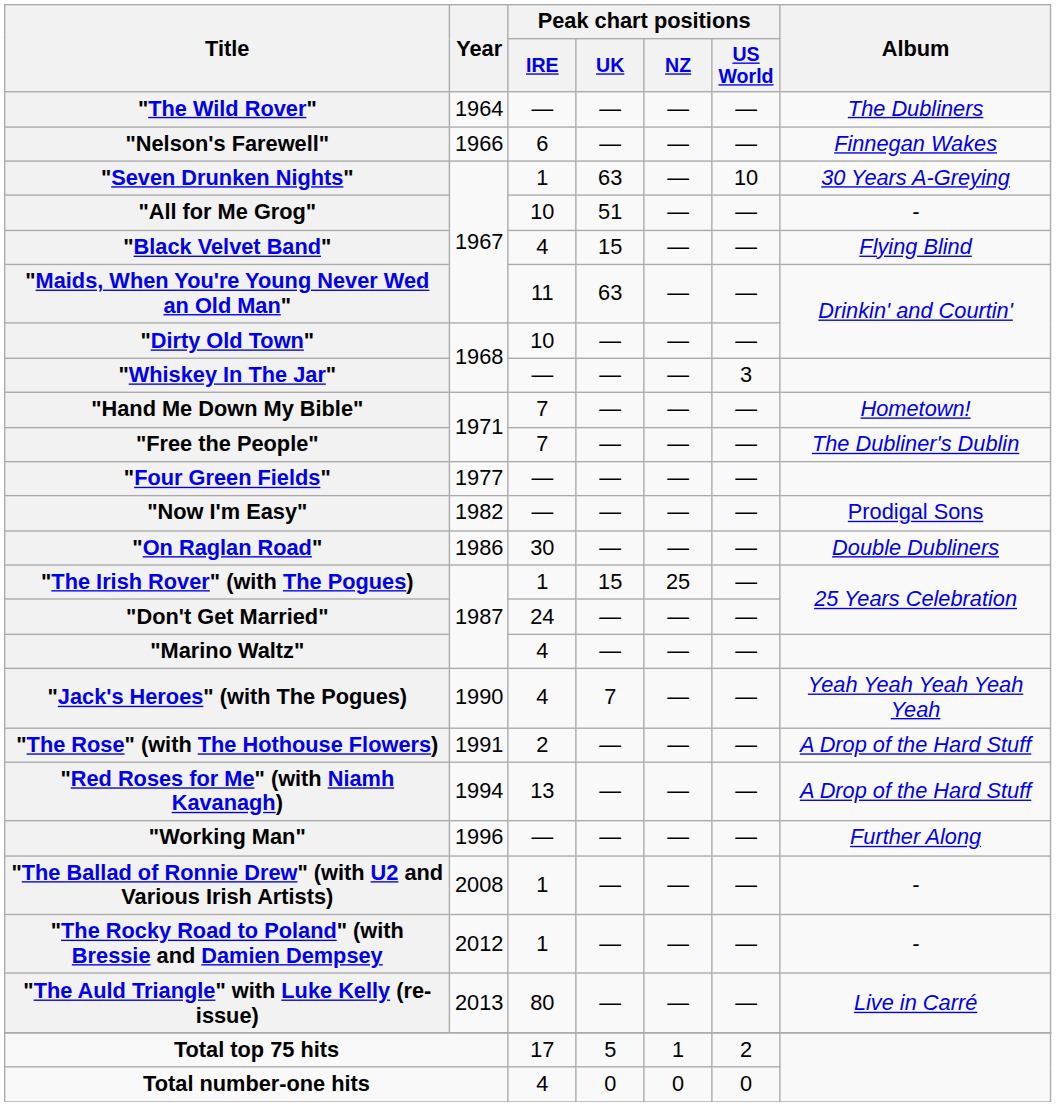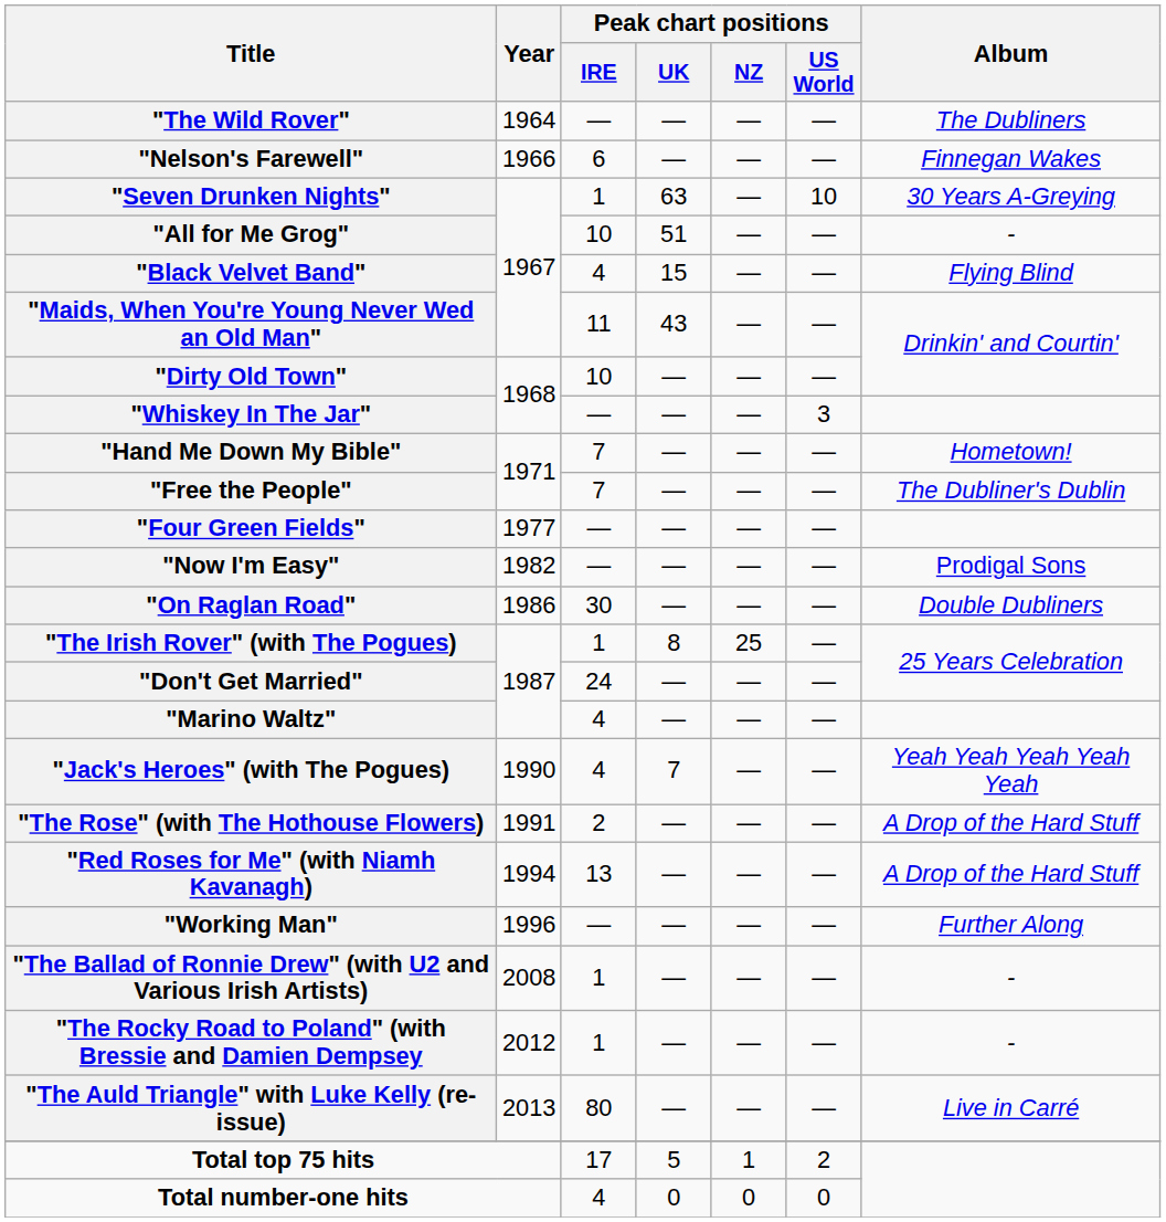 <table class="wikitable plainrowheaders" style="text-align:center;">
 <tr>
 <th scope="col" rowspan="2" style="width:20em;">Title</th>
 <th scope="col" rowspan="2">Year</th>
 <th scope="col" colspan="4">Peak chart positions</th>
 <th scope="col" rowspan="2" style="width:12em;">Album</th>
 </tr>
 <tr>
 <th scope="col" style="width:3em;font-size:90%;"><a href='#'>IRE</a><br></th>
 <th scope="col" style="width:3em;font-size:90%;"><a href='#'>UK</a><br></th>
 <th scope="col" style="width:3em;font-size:90%;"><a href='#'>NZ</a><br></th>
 <th scope="col" style="width:3em;font-size:90%;"><a href='#'>US World</a><br></th>
 </tr>
 <tr>
 <th scope="row">"<a href='#'>The Wild Rover</a>"</th>
 <td>1964</td>
 <td>—</td>
 <td>—</td>
 <td>—</td>
 <td>—</td>
 <td><em><a href='#'>The Dubliners</a></em></td>
 </tr>
 <tr>
 <th scope="row">"Nelson's Farewell"</th>
 <td>1966</td>
 <td>6</td>
 <td>—</td>
 <td>—</td>
 <td>—</td>
 <td><em><a href='#'>Finnegan Wakes</a></em></td>
 </tr>
 <tr>
 <th scope="row">"<a href='#'>Seven Drunken Nights</a>"</th>
 <td rowspan="4">1967</td>
 <td>1</td>
 <td>63</td>
 <td>—</td>
 <td>10</td>
 <td><em><a href='#'>30 Years A-Greying</a></em></td>
 </tr>
 <tr>
 <th scope="row">"All for Me Grog"</th>
 <td>10</td>
 <td>51</td>
 <td>—</td>
 <td>—</td>
 <td><em>-</em></td>
 </tr>
 <tr>
 <th scope="row">"<a href='#'>Black Velvet Band</a>"</th>
 <td>4</td>
 <td>15</td>
 <td>—</td>
 <td>—</td>
 <td><em><a href='#'>Flying Blind</a></em></td>
 </tr>
 <tr>
 <th scope="row">"<a href='#'>Maids, When You're Young Never Wed an Old Man</a>"</th>
 <td>11</td>
-<td>63</td>
+<td>43</td>
 <td>—</td>
 <td>—</td>
 <td rowspan="2"><em><a href='#'>Drinkin' and Courtin'</a></em></td>
 </tr>
 <tr>
 <th scope="row">"<a href='#'>Dirty Old Town</a>"</th>
 <td rowspan="2">1968</td>
 <td>10</td>
 <td>—</td>
 <td>—</td>
 <td>—</td>
 </tr>
 <tr>
 <th scope="row">"<a href='#'>Whiskey In The Jar</a>"</th>
 <td>—</td>
 <td>—</td>
 <td>—</td>
 <td>3</td>
 </tr>
 <tr>
 <th scope="row">"Hand Me Down My Bible"</th>
 <td rowspan="2">1971</td>
 <td>7</td>
 <td>—</td>
 <td>—</td>
 <td>—</td>
 <td><em><a href='#'>Hometown!</a></em></td>
 </tr>
 <tr>
 <th scope="row">"Free the People"</th>
 <td>7</td>
 <td>—</td>
 <td>—</td>
 <td>—</td>
 <td><em><a href='#'>The Dubliner's Dublin</a></em></td>
 </tr>
 <tr>
 <th scope="row">"<a href='#'>Four Green Fields</a>"</th>
 <td>1977</td>
 <td>—</td>
 <td>—</td>
 <td>—</td>
 <td>—</td>
 <td></td>
 </tr>
 <tr>
 <th scope="row">"Now I'm Easy"</th>
 <td>1982</td>
 <td>—</td>
 <td>—</td>
 <td>—</td>
 <td>—</td>
 <td><a href='#'>Prodigal Sons</a></td>
 </tr>
 <tr>
 <th scope="row">"<a href='#'>On Raglan Road</a>"</th>
 <td>1986</td>
 <td>30</td>
 <td>—</td>
 <td>—</td>
 <td>—</td>
 <td><em><a href='#'>Double Dubliners</a></em></td>
 </tr>
 <tr>
 <th scope="row">"<a href='#'>The Irish Rover</a>" (with <a href='#'>The Pogues</a>)</th>
 <td rowspan="3">1987</td>
 <td>1</td>
-<td>15</td>
+<td>8</td>
 <td>25</td>
 <td>—</td>
 <td rowspan="2"><em><a href='#'>25 Years Celebration</a></em></td>
 </tr>
 <tr>
 <th scope="row">"Don't Get Married"</th>
 <td>24</td>
 <td>—</td>
 <td>—</td>
 <td>—</td>
 </tr>
 <tr>
 <th scope="row">"Marino Waltz"</th>
 <td>4</td>
 <td>—</td>
 <td>—</td>
 <td>—</td>
 </tr>
 <tr>
 <th scope="row">"<a href='#'>Jack's Heroes</a>" (with The Pogues)</th>
 <td>1990</td>
 <td>4</td>
 <td>7</td>
 <td>—</td>
 <td>—</td>
 <td><em><a href='#'>Yeah Yeah Yeah Yeah Yeah</a></em></td>
 </tr>
 <tr>
 <th scope="row">"<a href='#'>The Rose</a>" (with <a href='#'>The Hothouse Flowers</a>)</th>
 <td>1991</td>
 <td>2</td>
 <td>—</td>
 <td>—</td>
 <td>—</td>
 <td><em><a href='#'>A Drop of the Hard Stuff</a></em></td>
 </tr>
 <tr>
 <th scope="row">"<a href='#'>Red Roses for Me</a>" (with <a href='#'>Niamh Kavanagh</a>)</th>
 <td>1994</td>
 <td>13</td>
 <td>—</td>
 <td>—</td>
 <td>—</td>
 <td><em><a href='#'>A Drop of the Hard Stuff</a></em></td>
 </tr>
 <tr>
 <th scope="row">"Working Man"</th>
 <td>1996</td>
 <td>—</td>
 <td>—</td>
 <td>—</td>
 <td>—</td>
 <td><em><a href='#'>Further Along</a></em></td>
 </tr>
 <tr>
 <th scope="row">"<a href='#'>The Ballad of Ronnie Drew</a>" (with <a href='#'>U2</a> and Various Irish Artists)</th>
 <td>2008</td>
 <td>1</td>
 <td>—</td>
 <td>—</td>
 <td>—</td>
 <td><em>-</em></td>
 </tr>
 <tr>
 <th scope="row">"<a href='#'>The Rocky Road to Poland</a>" (with <a href='#'>Bressie</a> and <a href='#'>Damien Dempsey</a></th>
 <td>2012</td>
 <td>1</td>
 <td>—</td>
 <td>—</td>
 <td>—</td>
 <td><em>-</em></td>
 </tr>
 <tr>
 <th scope="row">"<a href='#'>The Auld Triangle</a>" with <a href='#'>Luke Kelly</a> (re-issue)</th>
 <td>2013</td>
 <td>80</td>
 <td>—</td>
 <td>—</td>
 <td>—</td>
 <td><em><a href='#'>Live in Carré</a></em></td>
 </tr>
 <tr>
 </tr>
 <tr>
 <td colspan="2"><strong>Total top 75 hits</strong></td>
 <td>17</td>
 <td>5</td>
 <td>1</td>
 <td>2</td>
 <td rowspan="2" colspan="2"></td>
 </tr>
 <tr>
 <td colspan="2"><strong>Total number-one hits</strong></td>
 <td>4</td>
 <td>0</td>
 <td>0</td>
 <td>0</td>
 </tr>
 <tr>
 </tr>
 </table>
